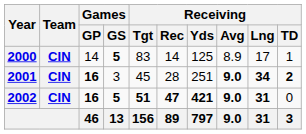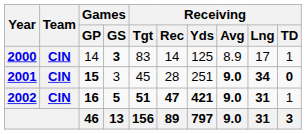 <table class="wikitable" style="text-align:center">
 <tr>
 <th rowspan="2">Year</th>
 <th rowspan="2">Team</th>
 <th colspan="2">Games</th>
 <th colspan="6">Receiving</th>
 </tr>
 <tr>
 <th>GP</th>
 <th>GS</th>
 <th>Tgt</th>
 <th>Rec</th>
 <th>Yds</th>
 <th>Avg</th>
 <th>Lng</th>
 <th>TD</th>
 </tr>
 <tr>
 <th><a href='#'>2000</a></th>
 <th><a href='#'>CIN</a></th>
 <td>14</td>
-<td><strong>5</strong></td>
+<td><strong>3</strong></td>
 <td>83</td>
 <td>14</td>
 <td>125</td>
 <td>8.9</td>
 <td>17</td>
 <td>1</td>
 </tr>
 <tr>
 <th><a href='#'>2001</a></th>
 <th><a href='#'>CIN</a></th>
-<td><strong>16</strong></td>
+<td><strong>15</strong></td>
 <td>3</td>
 <td>45</td>
 <td>28</td>
 <td>251</td>
 <td><strong>9.0</strong></td>
 <td><strong>34</strong></td>
-<td><strong>2</strong></td>
+<td><strong>0</strong></td>
 </tr>
 <tr>
 <th><a href='#'>2002</a></th>
 <th><a href='#'>CIN</a></th>
 <td><strong>16</strong></td>
 <td><strong>5</strong></td>
 <td><strong>51</strong></td>
 <td><strong>47</strong></td>
 <td><strong>421</strong></td>
 <td><strong>9.0</strong></td>
 <td><strong>31</strong></td>
-<td>0</td>
+<td>1</td>
 </tr>
 <tr>
 <th colspan="2"></th>
 <th>46</th>
 <th>13</th>
 <th>156</th>
 <th>89</th>
 <th>797</th>
 <th>9.0</th>
 <th>31</th>
 <th>3</th>
 </tr>
 </table>
